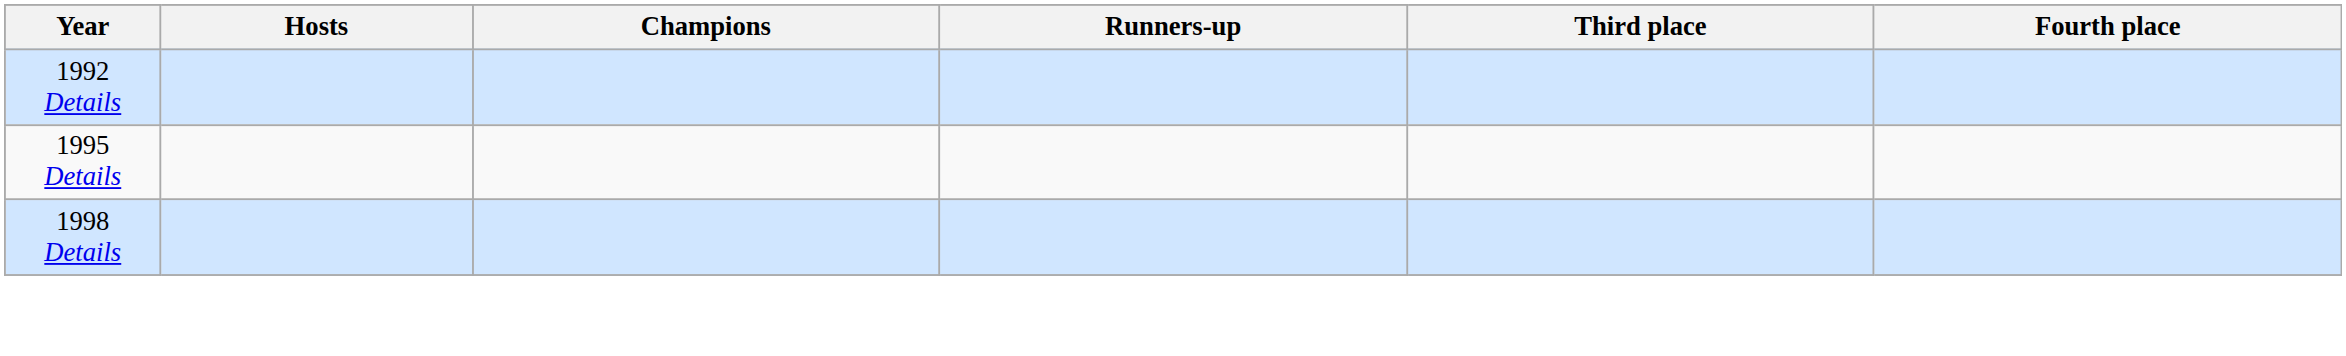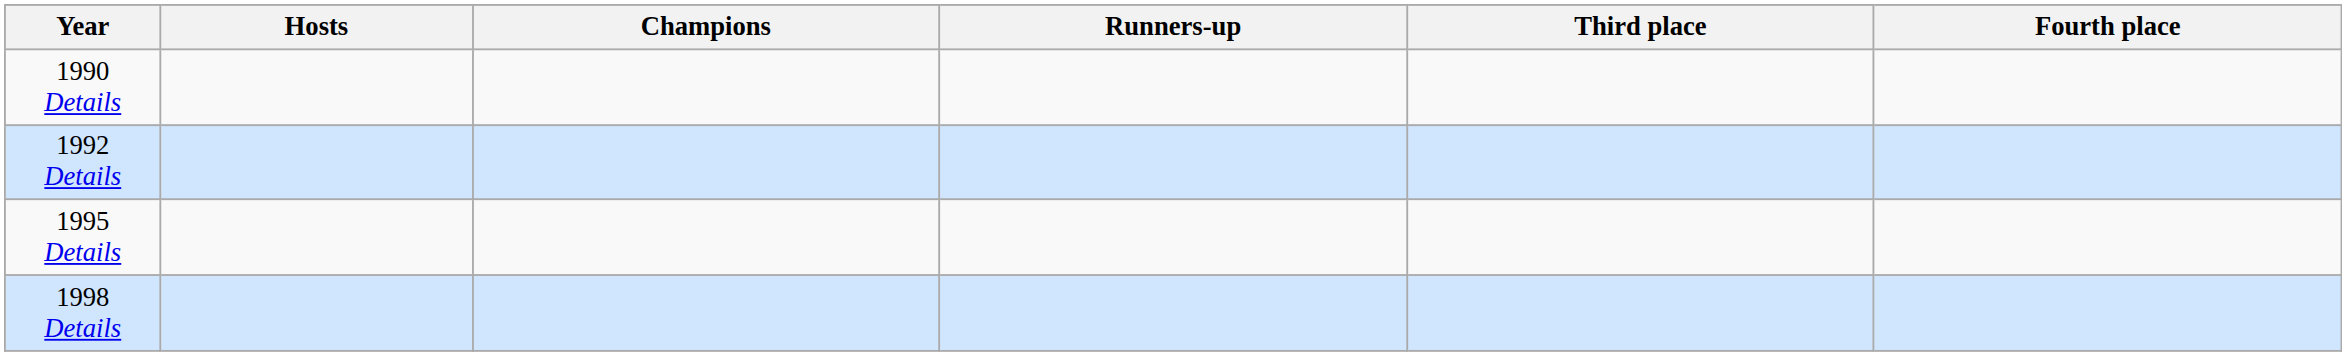 <table class="wikitable" style="font-size: 90%; text-align: center; width: 100%;">
 <tr>
 <th width="5%">Year</th>
 <th width="10%">Hosts</th>
 <th width="15%">Champions</th>
 <th width="15%">Runners-up</th>
 <th width="15%">Third place</th>
 <th width="15%">Fourth place</th>
+</tr>
+<tr>
+<td>1990<br><em><a href='#'>Details</a></em></td>
+<td></td>
+<td><strong></strong></td>
+<td></td>
+<td></td>
+<td></td>
 </tr>
 <tr style="background: #D0E6FF;">
 <td>1992<br><em><a href='#'>Details</a></em></td>
 <td></td>
 <td><strong></strong></td>
 <td></td>
 <td></td>
 <td></td>
 </tr>
 <tr>
 <td>1995<br><em><a href='#'>Details</a></em></td>
 <td></td>
 <td><strong></strong></td>
 <td></td>
 <td></td>
 <td></td>
 </tr>
 <tr style="background: #D0E6FF;">
 <td>1998<br><em><a href='#'>Details</a></em></td>
 <td></td>
 <td><strong></strong></td>
 <td></td>
 <td></td>
 <td></td>
 </tr>
 </table>
